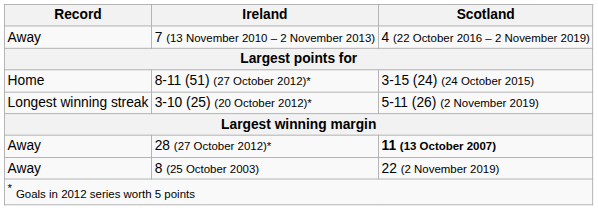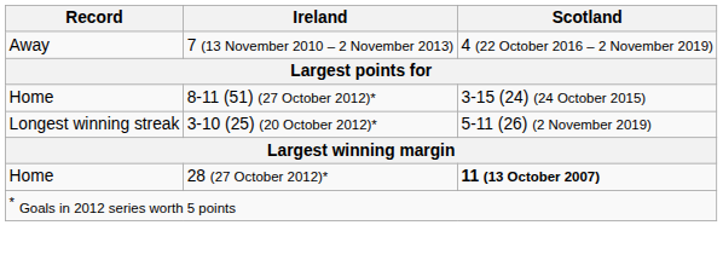 <table class="wikitable">
 <tr>
 <th>Record</th>
 <th>Ireland</th>
 <th>Scotland</th>
 </tr>
 <tr>
 <td>Away</td>
 <td>7 <small>(13 November 2010 – 2 November 2013)</small></td>
 <td>4 <small>(22 October 2016 – 2 November 2019)</small></td>
 </tr>
 <tr>
 <th colspan=3 align=center>Largest points for</th>
 </tr>
 <tr>
 <td>Home</td>
 <td>8-11 (51) <small>(27 October 2012)*</small></td>
 <td>3-15 (24) <small>(24 October 2015)</small></td>
 </tr>
 <tr>
 <td>Longest winning streak</td>
 <td>3-10 (25) <small>(20 October 2012)*</small></td>
 <td>5-11 (26) <small>(2 November 2019)</small></td>
 </tr>
 <tr>
 <th colspan=3 align=center>Largest winning margin</th>
 </tr>
 <tr>
-<td>Away</td>
+<td>Home</td>
 <td>28 <small>(27 October 2012)*</small></td>
 <td><strong>11 <small>(13 October 2007)</small></strong></td>
-</tr>
-<tr>
-<td>Away</td>
-<td>8 <small>(25 October 2003)</small></td>
-<td>22 <small>(2 November 2019)</small></td>
 </tr>
 <tr>
 <td colspan=3 align="left"><sup>*</sup> <small>Goals in 2012 series worth 5 points</small></td>
 </tr>
 </table>
